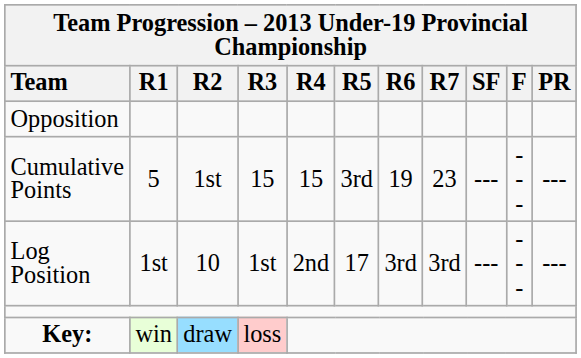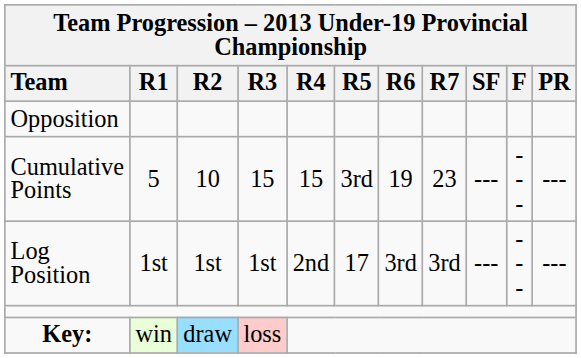 <table class="wikitable collapsible" style="text-align:center; line-height:100%; width:50%; font-size:90%">
 <tr>
 <th colspan=100%>Team Progression – 2013 Under-19 Provincial Championship</th>
 </tr>
 <tr>
 <th style="text-align:left; width:40%;">Team</th>
 <th style="width:6%;">R1</th>
 <th style="width:6%;">R2</th>
 <th style="width:6%;">R3</th>
 <th style="width:6%;">R4</th>
 <th style="width:6%;">R5</th>
 <th style="width:6%;">R6</th>
 <th style="width:6%;">R7</th>
 <th style="width:6%;">SF</th>
 <th style="width:6%;">F</th>
 <th style="width:6%;">PR</th>
 </tr>
 <tr>
 <td align=left>Opposition</td>
 <td></td>
 <td></td>
 <td></td>
 <td></td>
 <td></td>
 <td></td>
 <td></td>
 <td></td>
 <td></td>
 <td></td>
 </tr>
 <tr>
 <td align=left>Cumulative Points</td>
 <td>5</td>
-<td>1st</td>
+<td>10</td>
 <td>15</td>
 <td>15</td>
 <td>3rd</td>
 <td>19</td>
 <td>23</td>
 <td>---</td>
 <td>---</td>
 <td>---</td>
 </tr>
 <tr>
 <td align=left>Log Position</td>
 <td>1st</td>
-<td>10</td>
+<td>1st</td>
 <td>1st</td>
 <td>2nd</td>
 <td>17</td>
 <td>3rd</td>
 <td>3rd</td>
 <td>---</td>
 <td>---</td>
 <td>---</td>
 </tr>
 <tr>
 <td colspan="100%" style="text-align:center;"></td>
 </tr>
 <tr>
 <td><strong>Key:</strong></td>
 <td style="background:#E8FFD8;">win</td>
 <td style="background:#97DEFF;">draw</td>
 <td style="background:#FFCCCC;">loss</td>
 <td colspan="100%"></td>
 </tr>
 </table>
